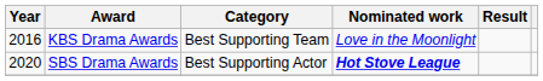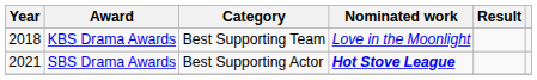 <table class="wikitable sortable">
 <tr>
 <th>Year</th>
 <th>Award</th>
 <th>Category</th>
 <th>Nominated work</th>
 <th>Result</th>
 <th scope="col" class="unsortable"></th>
 </tr>
 <tr>
-<td>2016</td>
+<td>2018</td>
 <td><a href='#'>KBS Drama Awards</a></td>
 <td>Best Supporting Team</td>
 <td><em><a href='#'>Love in the Moonlight</a></em></td>
 <td></td>
 <td></td>
 </tr>
 <tr>
-<td>2020</td>
+<td>2021</td>
 <td><a href='#'>SBS Drama Awards</a></td>
 <td>Best Supporting Actor</td>
 <td><strong><em><a href='#'>Hot Stove League</a></em></strong></td>
 <td></td>
 <td></td>
 </tr>
 <tr>
 </tr>
 </table>
